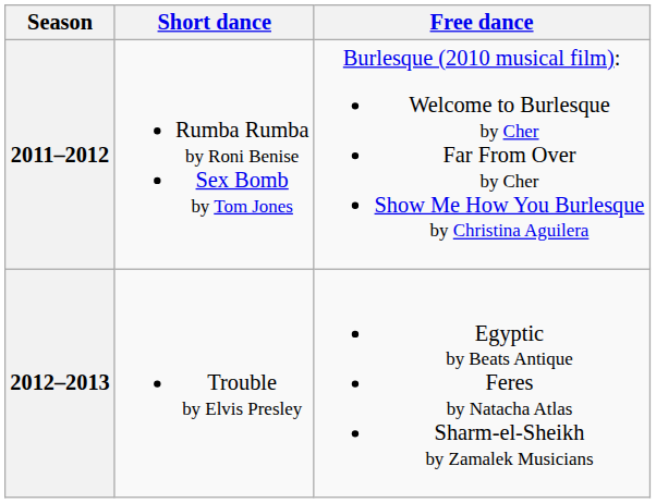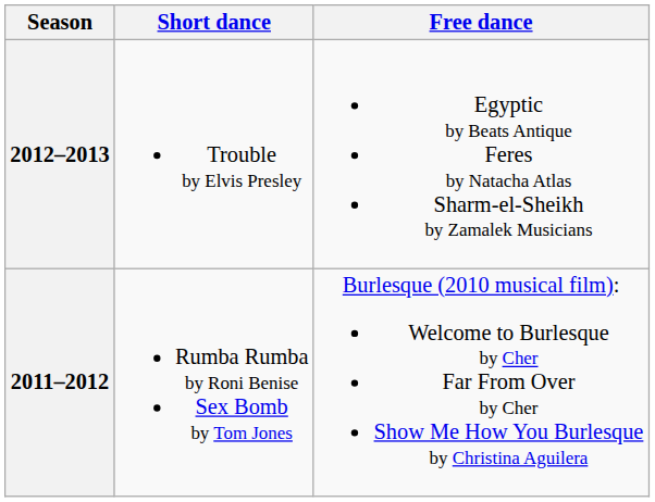 <table class="wikitable" style="text-align:center">
 <tr>
 <th>Season</th>
 <th><a href='#'>Short dance</a></th>
 <th><a href='#'>Free dance</a></th>
 </tr>
 <tr>
+<th>2012–2013 <br> </th>
+<td><br><ul><li>Trouble <br><small> by Elvis Presley </small></li></ul></td>
+<td><br><ul><li>Egyptic <br><small> by Beats Antique </small></li><li>Feres <br><small> by Natacha Atlas </small></li><li>Sharm-el-Sheikh <br><small> by Zamalek Musicians </small></li></ul></td>
+</tr>
+<tr>
 <th>2011–2012 <br> </th>
 <td><br><ul><li>Rumba Rumba <br><small> by Roni Benise </small></li><li><a href='#'>Sex Bomb</a> <br><small> by <a href='#'>Tom Jones</a> </small></li></ul></td>
 <td><a href='#'>Burlesque (2010 musical film)</a>:<br><ul><li>Welcome to Burlesque <br><small> by <a href='#'>Cher</a> </small></li><li>Far From Over <br><small> by Cher </small></li><li><a href='#'>Show Me How You Burlesque</a> <br><small> by <a href='#'>Christina Aguilera</a> </small></li></ul></td>
 </tr>
-<tr>
-<th>2012–2013 <br> </th>
-<td><br><ul><li>Trouble <br><small> by Elvis Presley </small></li></ul></td>
-<td><br><ul><li>Egyptic <br><small> by Beats Antique </small></li><li>Feres <br><small> by Natacha Atlas </small></li><li>Sharm-el-Sheikh <br><small> by Zamalek Musicians </small></li></ul></td>
-</tr>
 </table>
